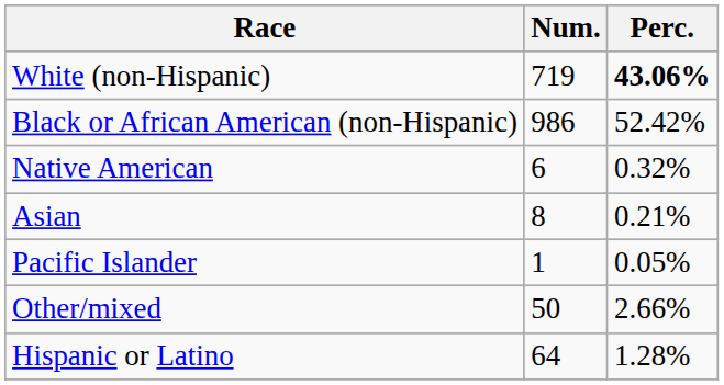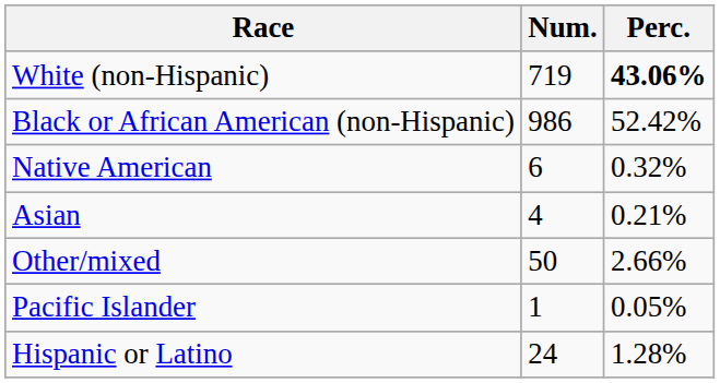 <table class="wikitable">
 <tr>
 <th>Race</th>
 <th>Num.</th>
 <th>Perc.</th>
 </tr>
 <tr>
 <td><a href='#'>White</a> (non-Hispanic)</td>
 <td>719</td>
 <td><strong>43.06%</strong></td>
 </tr>
 <tr>
 <td><a href='#'>Black or African American</a> (non-Hispanic)</td>
 <td>986</td>
 <td>52.42%</td>
 </tr>
 <tr>
 <td><a href='#'>Native American</a></td>
 <td>6</td>
 <td>0.32%</td>
 </tr>
 <tr>
 <td><a href='#'>Asian</a></td>
-<td>8</td>
+<td>4</td>
 <td>0.21%</td>
+</tr>
+<tr>
+<td><a href='#'>Other/mixed</a></td>
+<td>50</td>
+<td>2.66%</td>
 </tr>
 <tr>
 <td><a href='#'>Pacific Islander</a></td>
 <td>1</td>
 <td>0.05%</td>
 </tr>
 <tr>
-<td><a href='#'>Other/mixed</a></td>
-<td>50</td>
-<td>2.66%</td>
-</tr>
-<tr>
 <td><a href='#'>Hispanic</a> or <a href='#'>Latino</a></td>
-<td>64</td>
+<td>24</td>
 <td>1.28%</td>
 </tr>
 </table>
